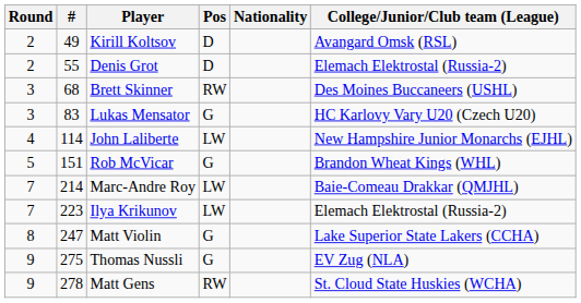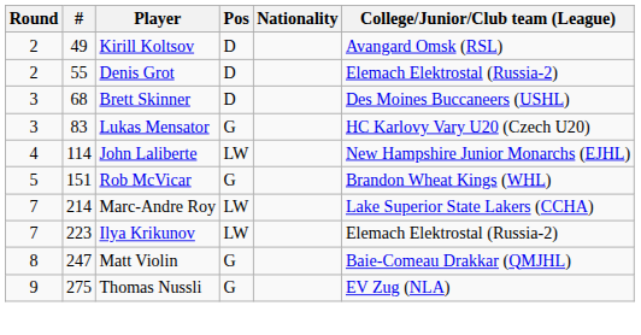 <table class="wikitable">
 <tr>
 <th>Round</th>
 <th>#</th>
 <th>Player</th>
 <th>Pos</th>
 <th>Nationality</th>
 <th>College/Junior/Club team (League)</th>
 </tr>
 <tr>
 <td style="text-align:center">2</td>
 <td style="text-align:center">49</td>
 <td><a href='#'>Kirill Koltsov</a></td>
 <td>D</td>
 <td></td>
 <td><a href='#'>Avangard Omsk</a> (<a href='#'>RSL</a>)</td>
 </tr>
 <tr>
 <td style="text-align:center">2</td>
 <td style="text-align:center">55</td>
 <td><a href='#'>Denis Grot</a></td>
 <td>D</td>
 <td></td>
 <td><a href='#'>Elemach Elektrostal</a> (<a href='#'>Russia-2</a>)</td>
 </tr>
 <tr>
 <td style="text-align:center">3</td>
 <td style="text-align:center">68</td>
 <td><a href='#'>Brett Skinner</a></td>
-<td>RW</td>
+<td>D</td>
 <td></td>
 <td><a href='#'>Des Moines Buccaneers</a> (<a href='#'>USHL</a>)</td>
 </tr>
 <tr>
 <td style="text-align:center">3</td>
 <td style="text-align:center">83</td>
 <td><a href='#'>Lukas Mensator</a></td>
 <td>G</td>
 <td></td>
 <td><a href='#'>HC Karlovy Vary U20</a> (Czech U20)</td>
 </tr>
 <tr>
 <td style="text-align:center">4</td>
 <td style="text-align:center">114</td>
 <td><a href='#'>John Laliberte</a></td>
 <td>LW</td>
 <td></td>
 <td><a href='#'>New Hampshire Junior Monarchs</a> (<a href='#'>EJHL</a>)</td>
 </tr>
 <tr>
 <td style="text-align:center">5</td>
 <td style="text-align:center">151</td>
 <td><a href='#'>Rob McVicar</a></td>
 <td>G</td>
 <td></td>
 <td><a href='#'>Brandon Wheat Kings</a> (<a href='#'>WHL</a>)</td>
 </tr>
 <tr>
 <td style="text-align:center">7</td>
 <td style="text-align:center">214</td>
 <td>Marc-Andre Roy</td>
 <td>LW</td>
 <td></td>
-<td><a href='#'>Baie-Comeau Drakkar</a> (<a href='#'>QMJHL</a>)</td>
+<td><a href='#'>Lake Superior State Lakers</a> (<a href='#'>CCHA</a>)</td>
 </tr>
 <tr>
 <td style="text-align:center">7</td>
 <td style="text-align:center">223</td>
 <td><a href='#'>Ilya Krikunov</a></td>
 <td>LW</td>
 <td></td>
 <td>Elemach Elektrostal (Russia-2)</td>
 </tr>
 <tr>
 <td style="text-align:center">8</td>
 <td style="text-align:center">247</td>
 <td>Matt Violin</td>
 <td>G</td>
 <td></td>
-<td><a href='#'>Lake Superior State Lakers</a> (<a href='#'>CCHA</a>)</td>
+<td><a href='#'>Baie-Comeau Drakkar</a> (<a href='#'>QMJHL</a>)</td>
 </tr>
 <tr>
 <td style="text-align:center">9</td>
 <td style="text-align:center">275</td>
 <td>Thomas Nussli</td>
 <td>G</td>
 <td></td>
 <td><a href='#'>EV Zug</a> (<a href='#'>NLA</a>)</td>
 </tr>
-<tr>
-<td style="text-align:center">9</td>
-<td style="text-align:center">278</td>
-<td>Matt Gens</td>
-<td>RW</td>
-<td></td>
-<td><a href='#'>St. Cloud State Huskies</a> (<a href='#'>WCHA</a>)</td>
-</tr>
 </table>
